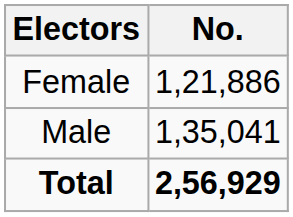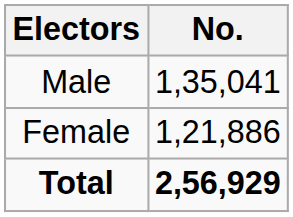 <table class="wikitable" style="text-align:center">
 <tr>
 <th scope="col">Electors</th>
 <th scope="col">No.</th>
 </tr>
 <tr>
+<td>Male</td>
+<td>1,35,041</td>
+</tr>
+<tr>
 <td>Female</td>
 <td>1,21,886</td>
-</tr>
-<tr>
-<td>Male</td>
-<td>1,35,041</td>
 </tr>
 <tr>
 <td><strong>Total</strong></td>
 <td><strong>2,56,929</strong></td>
 </tr>
 </table>
